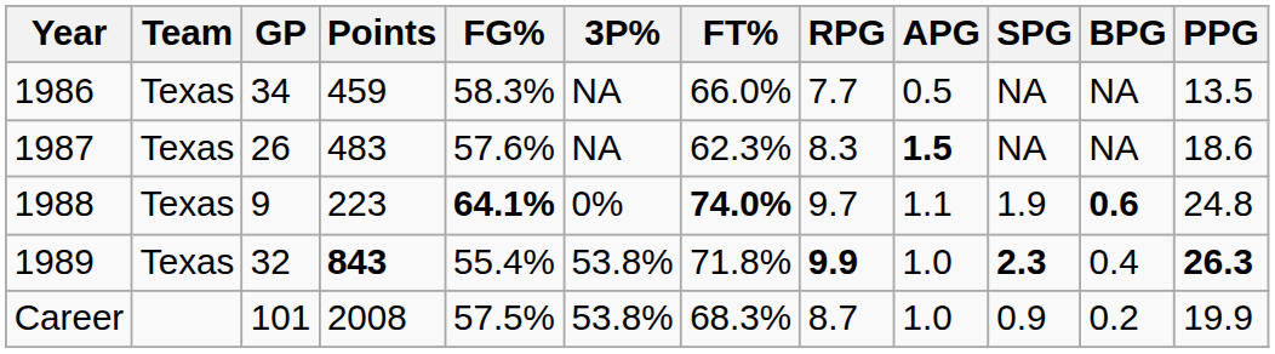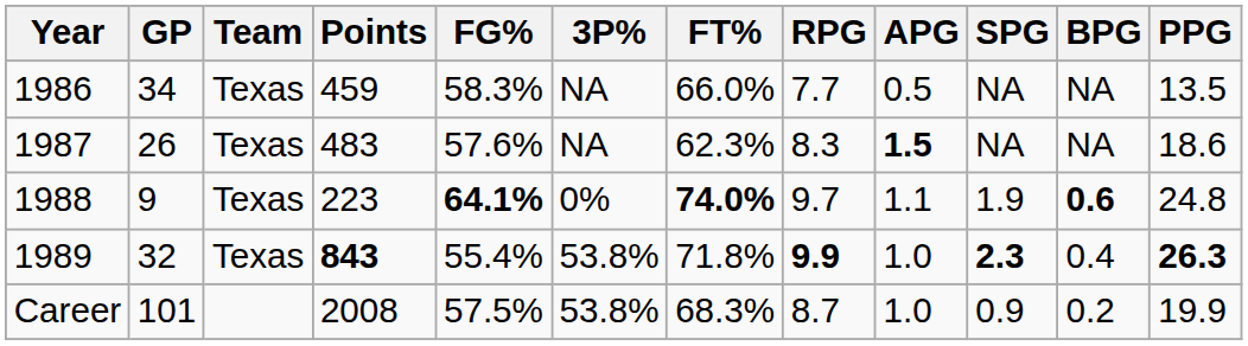 <table class="wikitable">
 <tr>
 <th>Year</th>
+<th>GP</th>
 <th>Team</th>
-<th>GP</th>
 <th>Points</th>
 <th>FG%</th>
 <th>3P%</th>
 <th>FT%</th>
 <th>RPG</th>
 <th>APG</th>
 <th>SPG</th>
 <th>BPG</th>
 <th>PPG</th>
 </tr>
 <tr>
 <td>1986</td>
+<td>34</td>
 <td>Texas</td>
-<td>34</td>
 <td>459</td>
 <td>58.3%</td>
 <td>NA</td>
 <td>66.0%</td>
 <td>7.7</td>
 <td>0.5</td>
 <td>NA</td>
 <td>NA</td>
 <td>13.5</td>
 </tr>
 <tr>
 <td>1987</td>
+<td>26</td>
 <td>Texas</td>
-<td>26</td>
 <td>483</td>
 <td>57.6%</td>
 <td>NA</td>
 <td>62.3%</td>
 <td>8.3</td>
 <td><strong>1.5</strong></td>
 <td>NA</td>
 <td>NA</td>
 <td>18.6</td>
 </tr>
 <tr>
 <td>1988</td>
+<td>9</td>
 <td>Texas</td>
-<td>9</td>
 <td>223</td>
 <td><strong>64.1%</strong></td>
 <td>0%</td>
 <td><strong>74.0%</strong></td>
 <td>9.7</td>
 <td>1.1</td>
 <td>1.9</td>
 <td><strong>0.6</strong></td>
 <td>24.8</td>
 </tr>
 <tr>
 <td>1989</td>
+<td>32</td>
 <td>Texas</td>
-<td>32</td>
 <td><strong>843</strong></td>
 <td>55.4%</td>
 <td>53.8%</td>
 <td>71.8%</td>
 <td><strong>9.9</strong></td>
 <td>1.0</td>
 <td><strong>2.3</strong></td>
 <td>0.4</td>
 <td><strong>26.3</strong></td>
 </tr>
 <tr>
 <td>Career</td>
+<td>101</td>
 <td></td>
-<td>101</td>
 <td>2008</td>
 <td>57.5%</td>
 <td>53.8%</td>
 <td>68.3%</td>
 <td>8.7</td>
 <td>1.0</td>
 <td>0.9</td>
 <td>0.2</td>
 <td>19.9</td>
 </tr>
 </table>
